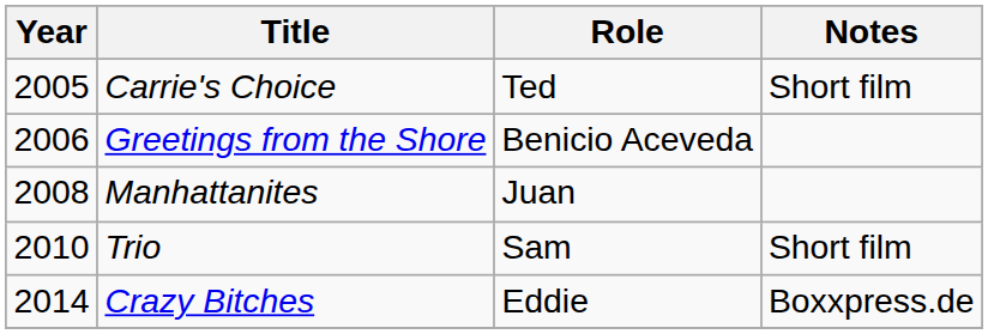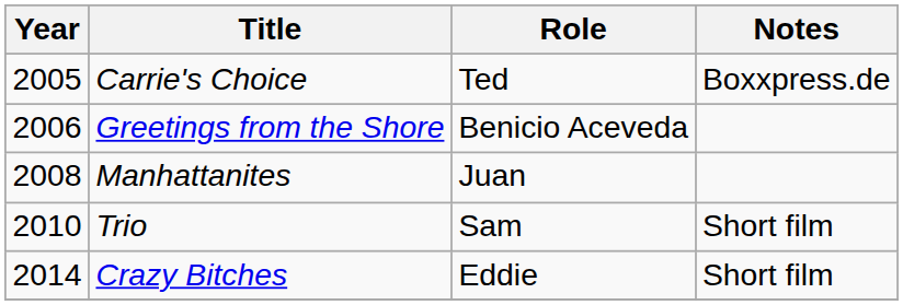 <table class="wikitable sortable">
 <tr>
 <th>Year</th>
 <th>Title</th>
 <th>Role</th>
 <th class="unsortable">Notes</th>
 </tr>
 <tr>
 <td>2005</td>
 <td><em>Carrie's Choice</em></td>
 <td>Ted</td>
-<td>Short film</td>
+<td>Boxxpress.de</td>
 </tr>
 <tr>
 <td>2006</td>
 <td><em><a href='#'>Greetings from the Shore</a></em></td>
 <td>Benicio Aceveda</td>
 <td></td>
 </tr>
 <tr>
 <td>2008</td>
 <td><em>Manhattanites</em></td>
 <td>Juan</td>
 <td></td>
 </tr>
 <tr>
 <td>2010</td>
 <td><em>Trio</em></td>
 <td>Sam</td>
 <td>Short film</td>
 </tr>
 <tr>
 <td>2014</td>
 <td><em><a href='#'>Crazy Bitches</a></em></td>
 <td>Eddie</td>
-<td>Boxxpress.de</td>
+<td>Short film</td>
 </tr>
 <tr>
 </tr>
 </table>
